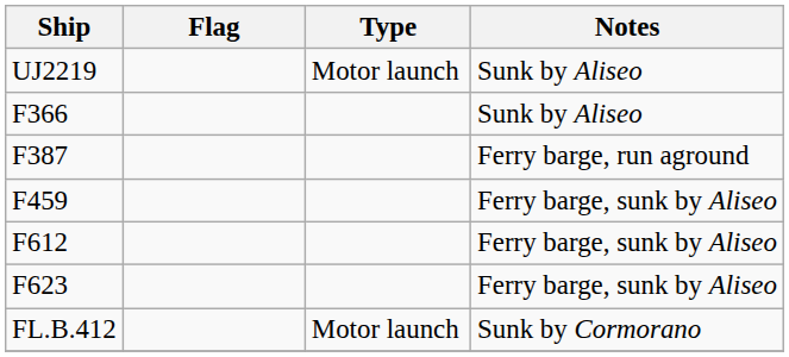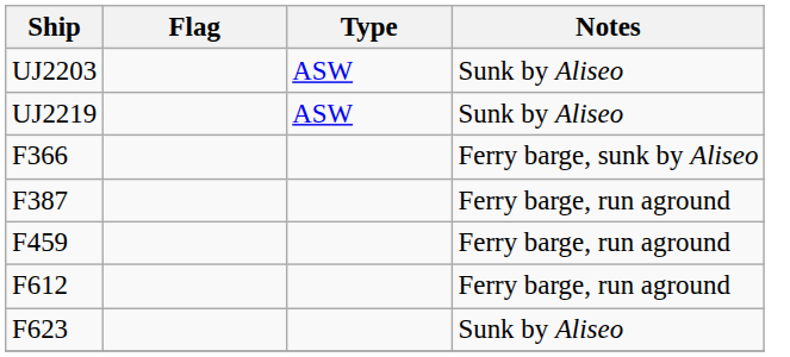 <table class="wikitable sortable">
 <tr>
 <th scope="col" width="40px">Ship</th>
 <th scope="col" width="100px">Flag</th>
 <th scope="col" width="90px">Type</th>
 <th>Notes</th>
 </tr>
 <tr>
+<td align="left">UJ2203</td>
+<td align="left"></td>
+<td align="left"><a href='#'>ASW</a></td>
+<td align="left">Sunk by <em>Aliseo</em></td>
+</tr>
+<tr>
 <td align="left">UJ2219</td>
 <td align="left"></td>
-<td align="left">Motor launch</td>
+<td align="left"><a href='#'>ASW</a></td>
 <td align="left">Sunk by <em>Aliseo</em></td>
 </tr>
 <tr>
 <td align="left">F366</td>
 <td align="left"></td>
 <td align="left"></td>
-<td align="left">Sunk by <em>Aliseo</em></td>
+<td align="left">Ferry barge, sunk by <em>Aliseo</em></td>
 </tr>
 <tr>
 <td align="left">F387</td>
 <td align="left"></td>
 <td align="left"></td>
 <td align="left">Ferry barge, run aground</td>
 </tr>
 <tr>
 <td align="left">F459</td>
 <td align="left"></td>
 <td align="left"></td>
-<td align="left">Ferry barge, sunk by <em>Aliseo</em></td>
+<td align="left">Ferry barge, run aground</td>
 </tr>
 <tr>
 <td align="left">F612</td>
 <td align="left"></td>
 <td align="left"></td>
-<td align="left">Ferry barge, sunk by <em>Aliseo</em></td>
+<td align="left">Ferry barge, run aground</td>
 </tr>
 <tr>
 <td align="left">F623</td>
 <td align="left"></td>
 <td align="left"></td>
-<td align="left">Ferry barge, sunk by <em>Aliseo</em></td>
-</tr>
-<tr>
-<td align="left">FL.B.412</td>
-<td align="left"></td>
-<td align="left">Motor launch</td>
-<td align="left">Sunk by <em>Cormorano</em></td>
+<td align="left">Sunk by <em>Aliseo</em></td>
 </tr>
 <tr>
 </tr>
 </table>
